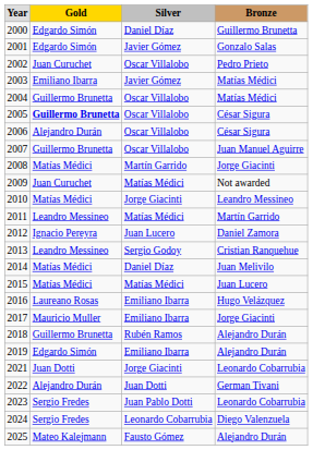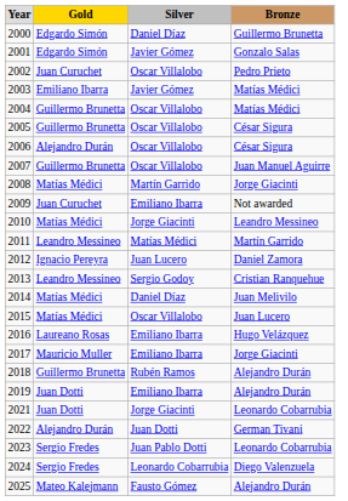 <table class="wikitable sortable alternance" style="font-size:95%">
 <tr>
 <td style="background:#DDDDDD; font-weight:bold; text-align:center;">Year</td>
 <td style="background:gold; font-weight:bold; text-align:center;">Gold</td>
 <td style="background:silver; font-weight:bold; text-align:center;">Silver</td>
 <td style="background:#cc9966; font-weight:bold; text-align:center;">Bronze</td>
 </tr>
 <tr>
 <td>2000</td>
 <td><a href='#'>Edgardo Simón</a></td>
 <td><a href='#'>Daniel Díaz</a></td>
 <td><a href='#'>Guillermo Brunetta</a></td>
 </tr>
 <tr>
 <td>2001</td>
 <td><a href='#'>Edgardo Simón</a></td>
 <td><a href='#'>Javier Gómez</a></td>
 <td><a href='#'>Gonzalo Salas</a></td>
 </tr>
 <tr>
 <td>2002</td>
 <td><a href='#'>Juan Curuchet</a></td>
 <td><a href='#'>Oscar Villalobo</a></td>
 <td><a href='#'>Pedro Prieto</a></td>
 </tr>
 <tr>
 <td>2003</td>
 <td><a href='#'>Emiliano Ibarra</a></td>
 <td><a href='#'>Javier Gómez</a></td>
 <td><a href='#'>Matías Médici</a></td>
 </tr>
 <tr>
 <td>2004</td>
 <td><a href='#'>Guillermo Brunetta</a></td>
 <td><a href='#'>Oscar Villalobo</a></td>
 <td><a href='#'>Matías Médici</a></td>
 </tr>
 <tr>
 <td>2005</td>
-<td><strong><a href='#'>Guillermo Brunetta</a></strong></td>
+<td><a href='#'>Guillermo Brunetta</a></td>
 <td><a href='#'>Oscar Villalobo</a></td>
 <td><a href='#'>César Sigura</a></td>
 </tr>
 <tr>
 <td>2006</td>
 <td><a href='#'>Alejandro Durán</a></td>
 <td><a href='#'>Oscar Villalobo</a></td>
 <td><a href='#'>César Sigura</a></td>
 </tr>
 <tr>
 <td>2007</td>
 <td><a href='#'>Guillermo Brunetta</a></td>
 <td><a href='#'>Oscar Villalobo</a></td>
 <td><a href='#'>Juan Manuel Aguirre</a></td>
 </tr>
 <tr>
 <td>2008</td>
 <td><a href='#'>Matías Médici</a></td>
 <td><a href='#'>Martín Garrido</a></td>
 <td><a href='#'>Jorge Giacinti</a></td>
 </tr>
 <tr>
 <td>2009</td>
 <td><a href='#'>Juan Curuchet</a></td>
-<td><a href='#'>Matías Médici</a></td>
+<td><a href='#'>Emiliano Ibarra</a></td>
 <td>Not awarded</td>
 </tr>
 <tr>
 <td>2010</td>
 <td><a href='#'>Matías Médici</a></td>
 <td><a href='#'>Jorge Giacinti</a></td>
 <td><a href='#'>Leandro Messineo</a></td>
 </tr>
 <tr>
 <td>2011</td>
 <td><a href='#'>Leandro Messineo</a></td>
 <td><a href='#'>Matías Médici</a></td>
 <td><a href='#'>Martín Garrido</a></td>
 </tr>
 <tr>
 <td>2012</td>
 <td><a href='#'>Ignacio Pereyra</a></td>
 <td><a href='#'>Juan Lucero</a></td>
 <td><a href='#'>Daniel Zamora</a></td>
 </tr>
 <tr>
 <td>2013</td>
 <td><a href='#'>Leandro Messineo</a></td>
 <td><a href='#'>Sergio Godoy</a></td>
 <td><a href='#'>Cristian Ranquehue</a></td>
 </tr>
 <tr>
 <td>2014</td>
 <td><a href='#'>Matías Médici</a></td>
 <td><a href='#'>Daniel Díaz</a></td>
 <td><a href='#'>Juan Melivilo</a></td>
 </tr>
 <tr>
 <td>2015</td>
 <td><a href='#'>Matías Médici</a></td>
-<td><a href='#'>Matías Médici</a></td>
+<td><a href='#'>Oscar Villalobo</a></td>
 <td><a href='#'>Juan Lucero</a></td>
 </tr>
 <tr>
 <td>2016</td>
 <td><a href='#'>Laureano Rosas</a></td>
 <td><a href='#'>Emiliano Ibarra</a></td>
 <td><a href='#'>Hugo Velázquez</a></td>
 </tr>
 <tr>
 <td>2017</td>
 <td><a href='#'>Mauricio Muller</a></td>
 <td><a href='#'>Emiliano Ibarra</a></td>
 <td><a href='#'>Jorge Giacinti</a></td>
 </tr>
 <tr>
 <td>2018</td>
 <td><a href='#'>Guillermo Brunetta</a></td>
 <td><a href='#'>Rubén Ramos</a></td>
 <td><a href='#'>Alejandro Durán</a></td>
 </tr>
 <tr>
 <td>2019</td>
-<td><a href='#'>Edgardo Simón</a></td>
+<td><a href='#'>Juan Dotti</a></td>
 <td><a href='#'>Emiliano Ibarra</a></td>
 <td><a href='#'>Alejandro Durán</a></td>
 </tr>
 <tr>
 <td>2021</td>
 <td><a href='#'>Juan Dotti</a></td>
 <td><a href='#'>Jorge Giacinti</a></td>
 <td><a href='#'>Leonardo Cobarrubia</a></td>
 </tr>
 <tr>
 <td>2022</td>
 <td><a href='#'>Alejandro Durán</a></td>
 <td><a href='#'>Juan Dotti</a></td>
 <td><a href='#'>German Tivani</a></td>
 </tr>
 <tr>
 <td>2023</td>
 <td><a href='#'>Sergio Fredes</a></td>
 <td><a href='#'>Juan Pablo Dotti</a></td>
 <td><a href='#'>Leonardo Cobarrubia</a></td>
 </tr>
 <tr>
 <td>2024</td>
 <td><a href='#'>Sergio Fredes</a></td>
 <td><a href='#'>Leonardo Cobarrubia</a></td>
 <td><a href='#'>Diego Valenzuela</a></td>
 </tr>
 <tr>
 <td>2025</td>
 <td><a href='#'>Mateo Kalejmann</a></td>
 <td><a href='#'>Fausto Gómez</a></td>
 <td><a href='#'>Alejandro Durán</a></td>
 </tr>
 </table>
